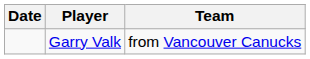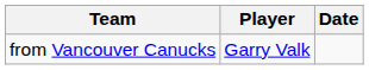 <table class="wikitable">
 <tr>
+<th>Team</th>
+<th>Player</th>
 <th>Date</th>
-<th>Player</th>
-<th>Team</th>
 </tr>
 <tr>
+<td>from <a href='#'>Vancouver Canucks</a></td>
+<td><a href='#'>Garry Valk</a></td>
 <td></td>
-<td><a href='#'>Garry Valk</a></td>
-<td>from <a href='#'>Vancouver Canucks</a></td>
 </tr>
 </table>
